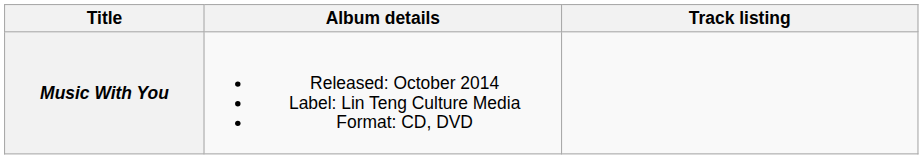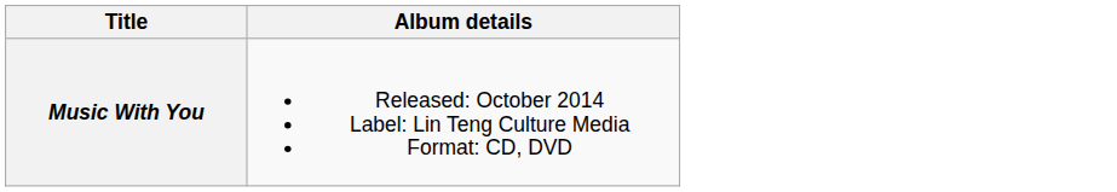 <table class="wikitable plainrowheaders" style="text-align:center;">
 <tr>
 <th scope="col" style="width:11em;">Title</th>
 <th scope="col" style="width:20em;">Album details</th>
-<th scope="col" style="width:20em;">Track listing</th>
 </tr>
 <tr>
 <th scope="row"><em>Music With You</em></th>
 <td><br><ul><li>Released: October 2014</li><li>Label: Lin Teng Culture Media</li><li>Format: CD, DVD</li></ul></td>
-<td></td>
 </tr>
 </table>
